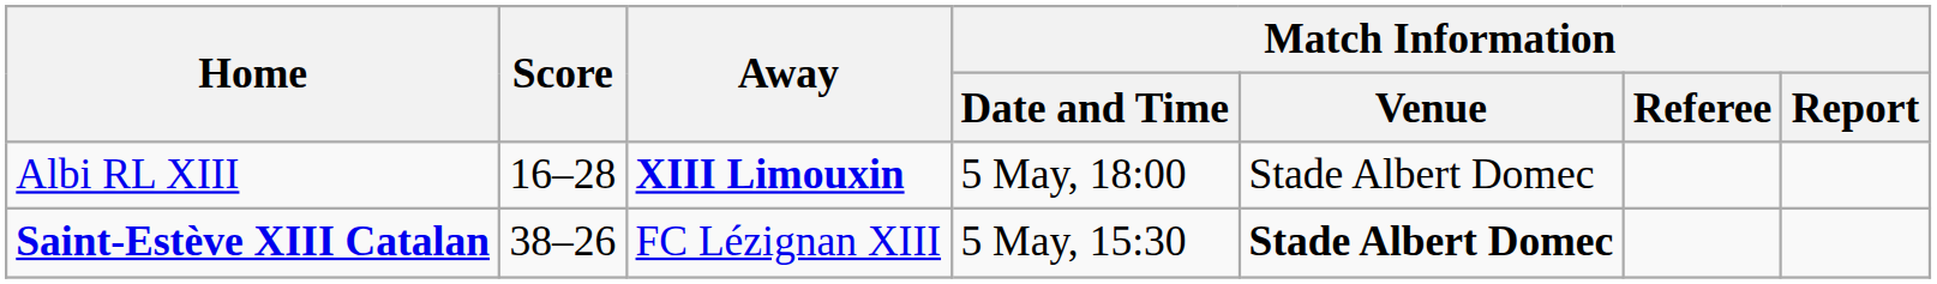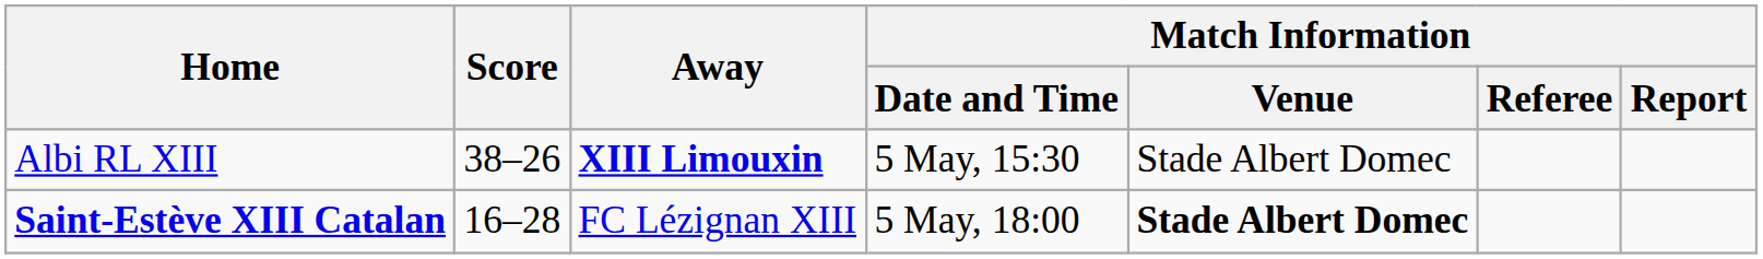 <table class="wikitable defaultcenter col1left col3left">
 <tr>
 <th scope="col" rowspan=2>Home</th>
 <th scope="col" rowspan=2>Score</th>
 <th scope="col" rowspan=2>Away</th>
 <th scope="col" colspan=4>Match Information</th>
 </tr>
 <tr>
 <th scope="col">Date and Time</th>
 <th scope="col">Venue</th>
 <th scope="col">Referee</th>
 <th scope="col">Report</th>
 </tr>
 <tr>
 <td> <a href='#'>Albi RL XIII</a></td>
-<td>16–28</td>
+<td>38–26</td>
 <td> <strong><a href='#'>XIII Limouxin</a></strong></td>
-<td>5 May, 18:00</td>
+<td>5 May, 15:30</td>
 <td>Stade Albert Domec</td>
 <td></td>
 <td></td>
 </tr>
 <tr>
 <td> <strong><a href='#'>Saint-Estève XIII Catalan</a></strong></td>
-<td>38–26</td>
+<td>16–28</td>
 <td> <a href='#'>FC Lézignan XIII</a></td>
-<td>5 May, 15:30</td>
+<td>5 May, 18:00</td>
 <td><strong>Stade Albert Domec</strong></td>
 <td></td>
 <td></td>
 </tr>
 </table>
